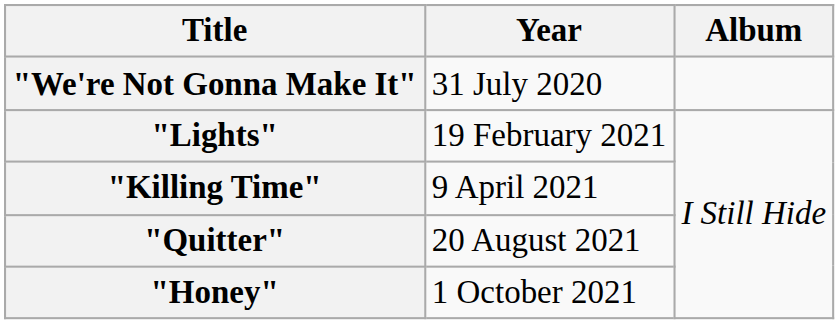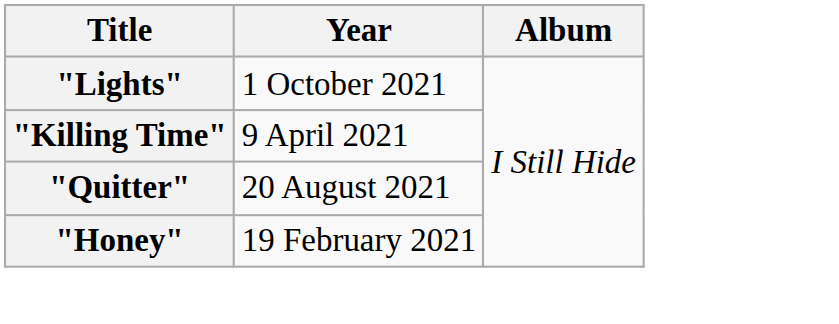 <table class="wikitable plainrowheaders">
 <tr>
 <th>Title</th>
 <th>Year</th>
 <th>Album</th>
 </tr>
 <tr>
-<th scope="row">"We're Not Gonna Make It"</th>
-<td>31 July 2020</td>
-<td></td>
-</tr>
-<tr>
 <th scope="row">"Lights"</th>
-<td>19 February 2021</td>
+<td>1 October 2021</td>
 <td rowspan="4" style="text-align:center;"><em>I Still Hide</em></td>
 </tr>
 <tr>
 <th scope="row">"Killing Time"</th>
 <td>9 April 2021</td>
 </tr>
 <tr>
 <th scope="row">"Quitter"</th>
 <td>20 August 2021</td>
 </tr>
 <tr>
 <th scope="row">"Honey"</th>
-<td>1 October 2021</td>
+<td>19 February 2021</td>
 </tr>
 </table>
